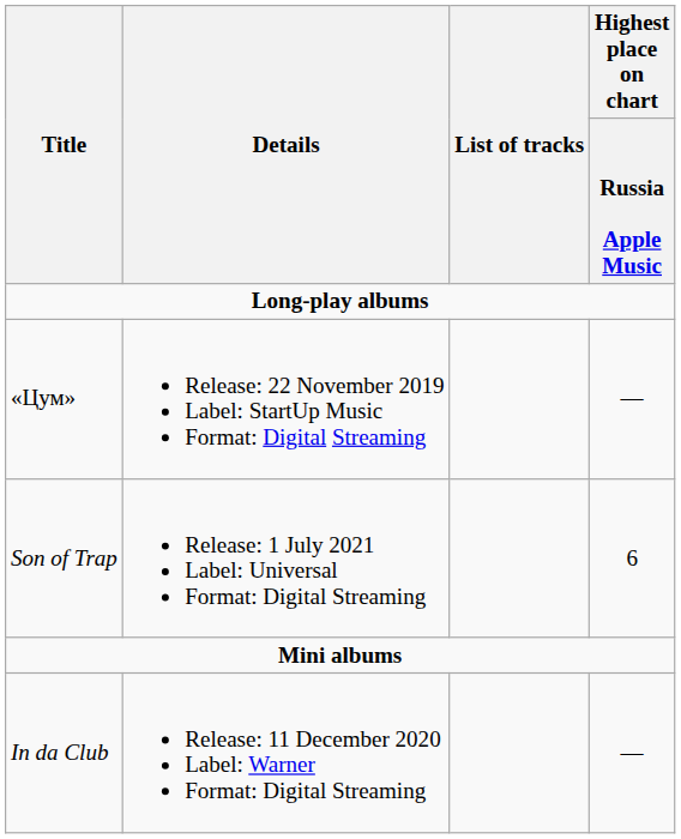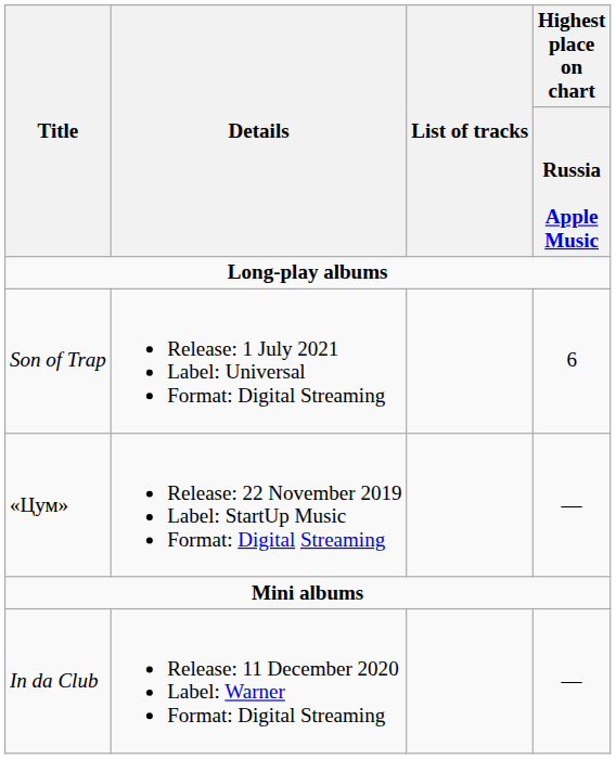 <table class="wikitable">
 <tr>
 <th rowspan="2">Title</th>
 <th rowspan="2">Details</th>
 <th rowspan="2">List of tracks</th>
 <th width="50">Highest place on chart</th>
 </tr>
 <tr>
 <th><br><br>Russia<br><br><a href='#'>Apple Music</a></th>
 </tr>
 <tr>
 <td colspan="4" align="center" style="font-weight: bold">Long-play albums</td>
 </tr>
 <tr>
+<td><em>Son of Trap</em></td>
+<td><br><ul><li>Release: 1 July 2021</li><li>Label: Universal</li><li>Format: Digital Streaming</li></ul></td>
+<td><br></td>
+<td align="center">6</td>
+</tr>
+<tr>
 <td>«Цум»</td>
 <td><br><ul><li>Release: 22 November 2019</li><li>Label: StartUp Music</li><li>Format: <a href='#'>Digital</a> <a href='#'>Streaming</a></li></ul></td>
 <td><br></td>
 <td align="center">—</td>
-</tr>
-<tr>
-<td><em>Son of Trap</em></td>
-<td><br><ul><li>Release: 1 July 2021</li><li>Label: Universal</li><li>Format: Digital Streaming</li></ul></td>
-<td><br></td>
-<td align="center">6</td>
 </tr>
 <tr>
 <td colspan="4" align="center" style="font-weight: bold">Mini albums</td>
 </tr>
 <tr>
 <td><em>In da Club</em></td>
 <td><br><ul><li>Release: 11 December 2020</li><li>Label: <a href='#'>Warner</a></li><li>Format: Digital Streaming</li></ul></td>
 <td><br></td>
 <td align="center">—</td>
 </tr>
 </table>
